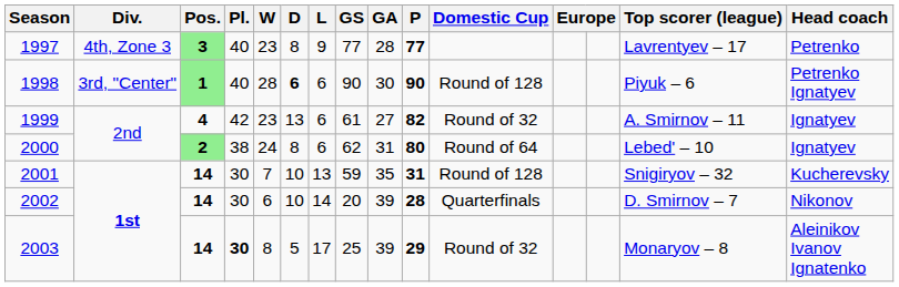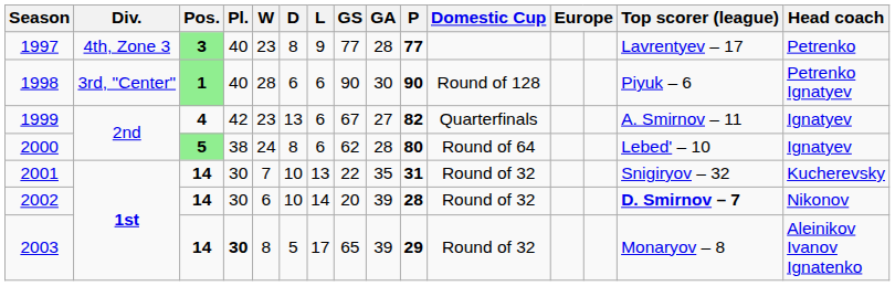 <table class="wikitable">
 <tr>
 <th>Season</th>
 <th>Div.</th>
 <th>Pos.</th>
 <th>Pl.</th>
 <th>W</th>
 <th>D</th>
 <th>L</th>
 <th>GS</th>
 <th>GA</th>
 <th>P</th>
 <th><a href='#'>Domestic Cup</a></th>
 <th colspan=2>Europe</th>
 <th>Top scorer (league)</th>
 <th>Head coach</th>
 </tr>
 <tr>
 <td align=center><a href='#'>1997</a></td>
 <td align=center><a href='#'>4th, Zone 3</a></td>
 <td align=center bgcolor="lightgreen"><strong>3</strong></td>
 <td align=center>40</td>
 <td align=center>23</td>
 <td align=center>8</td>
 <td align=center>9</td>
 <td align=center>77</td>
 <td align=center>28</td>
 <td align=center><strong>77</strong></td>
 <td align=center></td>
 <td align=center></td>
 <td align=center></td>
 <td align=left> <a href='#'>Lavrentyev</a> – 17</td>
 <td align=left> <a href='#'>Petrenko</a></td>
 </tr>
 <tr>
 <td align=center><a href='#'>1998</a></td>
 <td align=center><a href='#'>3rd, "Center"</a></td>
 <td align=center bgcolor="lightgreen"><strong>1</strong></td>
 <td align=center>40</td>
 <td align=center>28</td>
-<td align=center><strong>6</strong></td>
+<td align=center>6</td>
 <td align=center>6</td>
 <td align=center>90</td>
 <td align=center>30</td>
 <td align=center><strong>90</strong></td>
 <td align=center>Round of 128</td>
 <td align=center></td>
 <td align=center></td>
 <td align=left> <a href='#'>Piyuk</a> – 6</td>
 <td align=left> <a href='#'>Petrenko</a> <br> <a href='#'>Ignatyev</a></td>
 </tr>
 <tr>
 <td align=center><a href='#'>1999</a></td>
 <td align=center rowspan="2"><a href='#'>2nd</a></td>
 <td align=center><strong>4</strong></td>
 <td align=center>42</td>
 <td align=center>23</td>
 <td align=center>13</td>
 <td align=center>6</td>
-<td align=center>61</td>
+<td align=center>67</td>
 <td align=center>27</td>
 <td align=center><strong>82</strong></td>
-<td align=center>Round of 32</td>
+<td align=center>Quarterfinals</td>
 <td align=center></td>
 <td align=center></td>
 <td align=left> <a href='#'>A. Smirnov</a> – 11</td>
 <td align=left> <a href='#'>Ignatyev</a></td>
 </tr>
 <tr>
 <td align=center><a href='#'>2000</a></td>
-<td align=center bgcolor="lightgreen"><strong>2</strong></td>
+<td align=center bgcolor="lightgreen"><strong>5</strong></td>
 <td align=center>38</td>
 <td align=center>24</td>
 <td align=center>8</td>
 <td align=center>6</td>
 <td align=center>62</td>
-<td align=center>31</td>
+<td align=center>28</td>
 <td align=center><strong>80</strong></td>
 <td align=center>Round of 64</td>
 <td align=center></td>
 <td align=center></td>
 <td align=left> <a href='#'>Lebed'</a> – 10</td>
 <td align=left> <a href='#'>Ignatyev</a></td>
 </tr>
 <tr>
 <td align=center><a href='#'>2001</a></td>
 <td align=center rowspan="3"><strong><a href='#'>1st</a></strong></td>
 <td align=center><strong>14</strong></td>
 <td align=center>30</td>
 <td align=center>7</td>
 <td align=center>10</td>
 <td align=center>13</td>
-<td align=center>59</td>
+<td align=center>22</td>
 <td align=center>35</td>
 <td align=center><strong>31</strong></td>
-<td align=center>Round of 128</td>
+<td align=center>Round of 32</td>
 <td align=center></td>
 <td align=center></td>
 <td align=left> <a href='#'>Snigiryov</a> – 32</td>
 <td align=left> <a href='#'>Kucherevsky</a></td>
 </tr>
 <tr>
 <td align=center><a href='#'>2002</a></td>
 <td align=center><strong>14</strong></td>
 <td align=center>30</td>
 <td align=center>6</td>
 <td align=center>10</td>
 <td align=center>14</td>
 <td align=center>20</td>
 <td align=center>39</td>
 <td align=center><strong>28</strong></td>
-<td align=center>Quarterfinals</td>
+<td align=center>Round of 32</td>
 <td align=center></td>
 <td align=center></td>
-<td align=left> <a href='#'>D. Smirnov</a> – 7</td>
+<td align=left><strong> <a href='#'>D. Smirnov</a> – 7</strong></td>
 <td align=left> <a href='#'>Nikonov</a></td>
 </tr>
 <tr>
 <td align=center><a href='#'>2003</a></td>
 <td align=center><strong>14</strong></td>
 <td align=center><strong>30</strong></td>
 <td align=center>8</td>
 <td align=center>5</td>
 <td align=center>17</td>
-<td align=center>25</td>
+<td align=center>65</td>
 <td align=center>39</td>
 <td align=center><strong>29</strong></td>
 <td align=center>Round of 32</td>
 <td align=center></td>
 <td align=center></td>
 <td align=left> <a href='#'>Monaryov</a> – 8</td>
 <td align=left> <a href='#'>Aleinikov</a> <br> <a href='#'>Ivanov</a> <br> <a href='#'>Ignatenko</a></td>
 </tr>
 </table>
